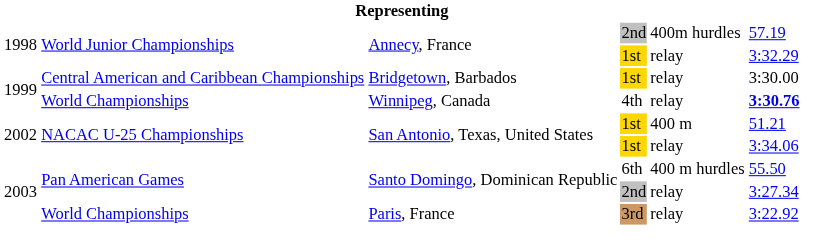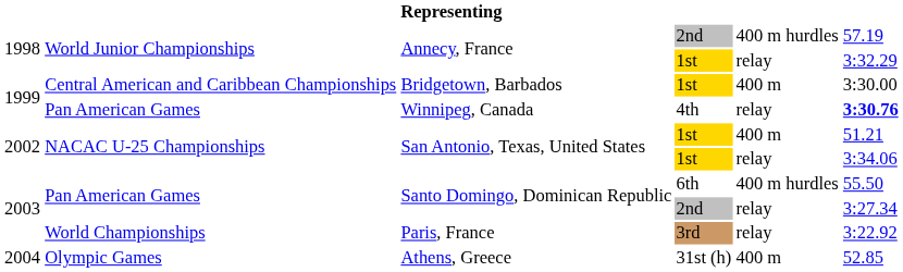 <table>
 <tr>
 <th colspan="6">Representing </th>
 </tr>
 <tr>
 <td rowspan=2>1998</td>
 <td rowspan=2><a href='#'>World Junior Championships</a></td>
 <td rowspan=2><a href='#'>Annecy</a>, France</td>
 <td bgcolor=silver>2nd</td>
-<td>400m hurdles</td>
+<td>400 m hurdles</td>
 <td><a href='#'>57.19</a></td>
 </tr>
 <tr>
 <td bgcolor=gold>1st</td>
 <td> relay</td>
 <td><a href='#'>3:32.29</a></td>
 </tr>
 <tr>
 <td rowspan=2>1999</td>
 <td><a href='#'>Central American and Caribbean Championships</a></td>
 <td><a href='#'>Bridgetown</a>, Barbados</td>
 <td bgcolor=gold>1st</td>
-<td> relay</td>
+<td>400 m</td>
 <td>3:30.00</td>
 </tr>
 <tr>
-<td><a href='#'>World Championships</a></td>
+<td><a href='#'>Pan American Games</a></td>
 <td><a href='#'>Winnipeg</a>, Canada</td>
 <td>4th</td>
 <td> relay</td>
 <td><strong><a href='#'>3:30.76</a></strong></td>
 </tr>
 <tr>
 <td rowspan=2>2002</td>
 <td rowspan=2><a href='#'>NACAC U-25 Championships</a></td>
 <td rowspan=2><a href='#'>San Antonio</a>, Texas, United States</td>
 <td bgcolor=gold>1st</td>
 <td>400 m</td>
 <td><a href='#'>51.21</a></td>
 </tr>
 <tr>
 <td bgcolor=gold>1st</td>
 <td> relay</td>
 <td><a href='#'>3:34.06</a></td>
 </tr>
 <tr>
 <td rowspan=3>2003</td>
 <td rowspan=2><a href='#'>Pan American Games</a></td>
 <td rowspan=2><a href='#'>Santo Domingo</a>, Dominican Republic</td>
 <td>6th</td>
 <td>400 m hurdles</td>
 <td><a href='#'>55.50</a></td>
 </tr>
 <tr>
 <td bgcolor="silver">2nd</td>
 <td> relay</td>
 <td><a href='#'>3:27.34</a></td>
 </tr>
 <tr>
 <td><a href='#'>World Championships</a></td>
 <td><a href='#'>Paris</a>, France</td>
 <td bgcolor="cc9966">3rd</td>
 <td> relay</td>
 <td><a href='#'>3:22.92</a></td>
 </tr>
+<tr>
+<td>2004</td>
+<td><a href='#'>Olympic Games</a></td>
+<td><a href='#'>Athens</a>, Greece</td>
+<td>31st (h)</td>
+<td>400 m</td>
+<td><a href='#'>52.85</a></td>
+</tr>
 </table>
